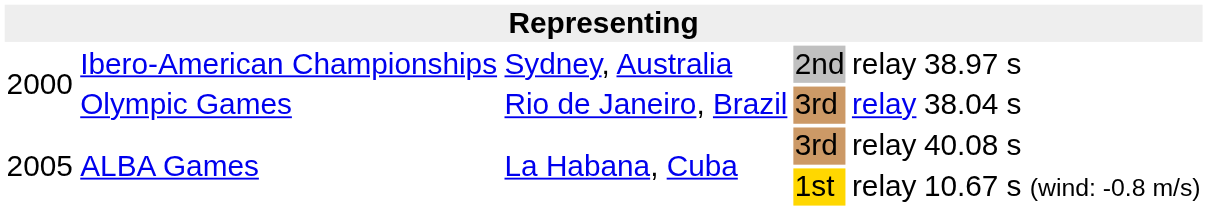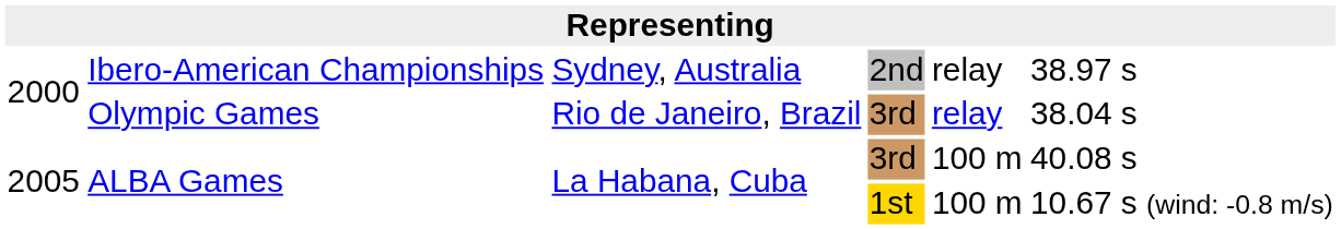 <table>
 <tr>
 <th bgcolor="#eeeeee" colspan="6">Representing </th>
 </tr>
 <tr>
 <td rowspan=2>2000</td>
 <td><a href='#'>Ibero-American Championships</a></td>
 <td><a href='#'>Sydney</a>, <a href='#'>Australia</a></td>
 <td bgcolor=silver>2nd</td>
 <td> relay</td>
 <td>38.97 s</td>
 </tr>
 <tr>
 <td><a href='#'>Olympic Games</a></td>
 <td><a href='#'>Rio de Janeiro</a>, <a href='#'>Brazil</a></td>
 <td bgcolor=cc9966>3rd</td>
 <td><a href='#'> relay</a></td>
 <td>38.04 s</td>
 </tr>
 <tr>
 <td rowspan=2>2005</td>
 <td rowspan=2><a href='#'>ALBA Games</a></td>
 <td rowspan=2><a href='#'>La Habana</a>, <a href='#'>Cuba</a></td>
 <td bgcolor=cc9966>3rd</td>
-<td> relay</td>
+<td>100 m</td>
 <td>40.08 s</td>
 </tr>
 <tr>
 <td bgcolor=gold>1st</td>
-<td> relay</td>
+<td>100 m</td>
 <td>10.67 s  <small>(wind: -0.8 m/s)</small></td>
 </tr>
 </table>
